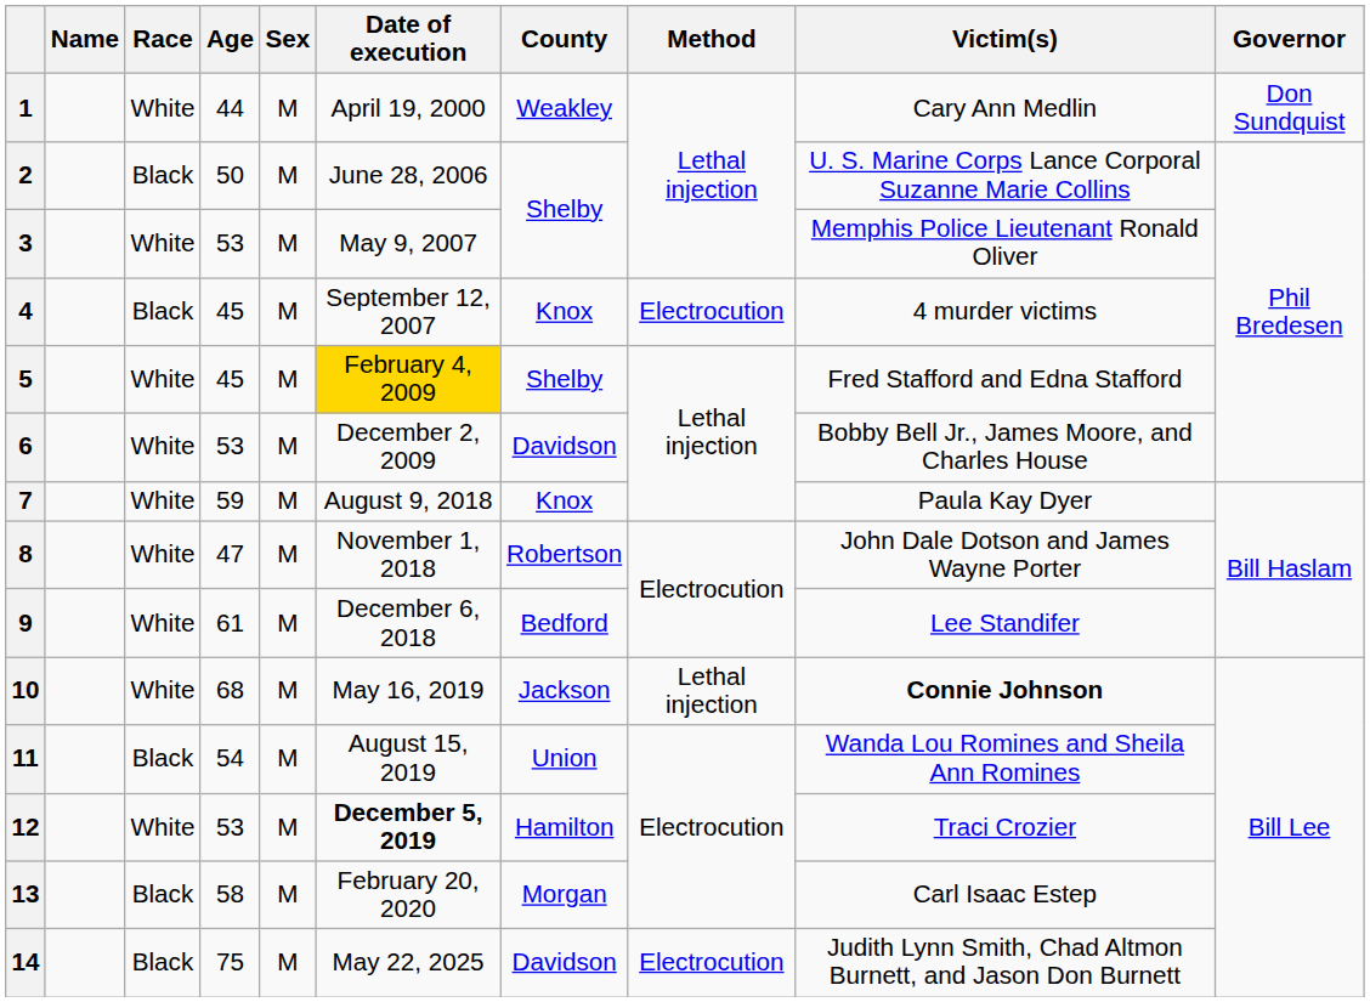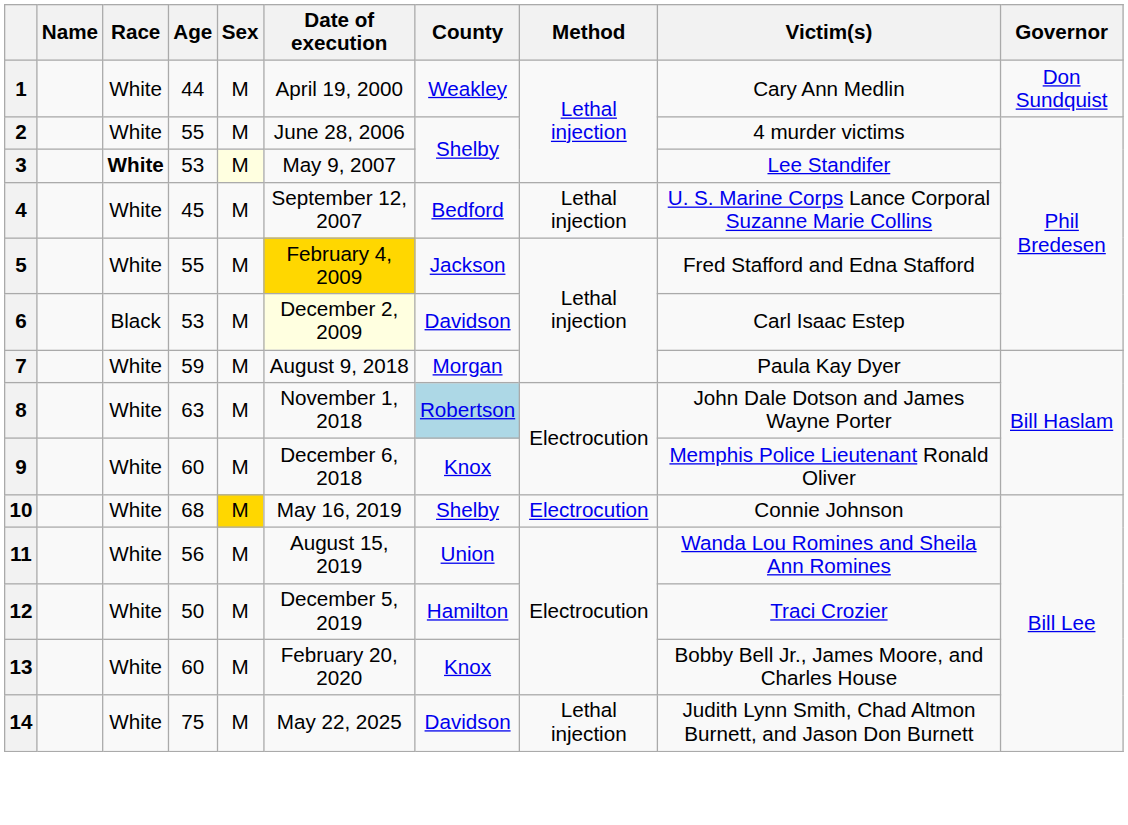 <table class="wikitable sortable" style="text-align:center;">
 <tr>
 <th scope="col"></th>
 <th scope="col">Name</th>
 <th scope="col">Race</th>
 <th scope="col">Age</th>
 <th scope="col">Sex</th>
 <th scope="col" data-sort-type="date">Date of execution</th>
 <th scope="col">County</th>
 <th scope="col">Method</th>
 <th scope="col">Victim(s)</th>
 <th scope="col">Governor</th>
 </tr>
 <tr>
 <th scope="row">1</th>
 <td></td>
 <td>White</td>
 <td>44</td>
 <td>M</td>
 <td>April 19, 2000</td>
 <td><a href='#'>Weakley</a></td>
 <td rowspan="3"><a href='#'>Lethal injection</a></td>
 <td>Cary Ann Medlin</td>
 <td><a href='#'>Don Sundquist</a></td>
 </tr>
 <tr>
 <th scope="row">2</th>
 <td></td>
-<td>Black</td>
-<td>50</td>
+<td>White</td>
+<td>55</td>
 <td>M</td>
 <td>June 28, 2006</td>
 <td rowspan="2"><a href='#'>Shelby</a></td>
-<td><a href='#'>U. S. Marine Corps</a> Lance Corporal <a href='#'>Suzanne Marie Collins</a></td>
+<td>4 murder victims</td>
 <td rowspan="5"><a href='#'>Phil Bredesen</a></td>
 </tr>
 <tr>
 <th scope="row">3</th>
 <td></td>
-<td>White</td>
+<td><strong>White</strong></td>
 <td>53</td>
-<td>M</td>
+<td style="background: lightyellow;">M</td>
 <td>May 9, 2007</td>
-<td><a href='#'>Memphis Police Lieutenant</a> Ronald Oliver</td>
+<td><a href='#'>Lee Standifer</a></td>
 </tr>
 <tr>
 <th scope="row">4</th>
 <td></td>
-<td>Black</td>
+<td>White</td>
 <td>45</td>
 <td>M</td>
 <td>September 12, 2007</td>
-<td><a href='#'>Knox</a></td>
-<td><a href='#'>Electrocution</a></td>
-<td>4 murder victims</td>
+<td><a href='#'>Bedford</a></td>
+<td>Lethal injection</td>
+<td><a href='#'>U. S. Marine Corps</a> Lance Corporal <a href='#'>Suzanne Marie Collins</a></td>
 </tr>
 <tr>
 <th scope="row">5</th>
 <td></td>
 <td>White</td>
-<td>45</td>
+<td>55</td>
 <td>M</td>
 <td style="background: gold;">February 4, 2009</td>
-<td><a href='#'>Shelby</a></td>
+<td><a href='#'>Jackson</a></td>
 <td rowspan="3">Lethal injection</td>
 <td>Fred Stafford and Edna Stafford</td>
 </tr>
 <tr>
 <th scope="row">6</th>
 <td></td>
-<td>White</td>
+<td>Black</td>
 <td>53</td>
 <td>M</td>
-<td>December 2, 2009</td>
+<td style="background: lightyellow;">December 2, 2009</td>
 <td><a href='#'>Davidson</a></td>
-<td>Bobby Bell Jr., James Moore, and Charles House</td>
+<td>Carl Isaac Estep</td>
 </tr>
 <tr>
 <th scope="row">7</th>
 <td></td>
 <td>White</td>
 <td>59</td>
 <td>M</td>
 <td>August 9, 2018</td>
-<td><a href='#'>Knox</a></td>
+<td><a href='#'>Morgan</a></td>
 <td>Paula Kay Dyer</td>
 <td rowspan="3"><a href='#'>Bill Haslam</a></td>
 </tr>
 <tr>
 <th scope="row">8</th>
 <td></td>
 <td>White</td>
-<td>47</td>
+<td>63</td>
 <td>M</td>
 <td>November 1, 2018</td>
-<td><a href='#'>Robertson</a></td>
+<td style="background: lightblue;"><a href='#'>Robertson</a></td>
 <td rowspan="2">Electrocution</td>
 <td>John Dale Dotson and James Wayne Porter</td>
 </tr>
 <tr>
 <th scope="row">9</th>
 <td></td>
 <td>White</td>
-<td>61</td>
+<td>60</td>
 <td>M</td>
 <td>December 6, 2018</td>
-<td><a href='#'>Bedford</a></td>
-<td><a href='#'>Lee Standifer</a></td>
+<td><a href='#'>Knox</a></td>
+<td><a href='#'>Memphis Police Lieutenant</a> Ronald Oliver</td>
 </tr>
 <tr>
 <th scope="row">10</th>
 <td></td>
 <td>White</td>
 <td>68</td>
-<td>M</td>
+<td style="background: gold;">M</td>
 <td>May 16, 2019</td>
-<td><a href='#'>Jackson</a></td>
-<td>Lethal injection</td>
-<td><strong>Connie Johnson</strong></td>
+<td><a href='#'>Shelby</a></td>
+<td><a href='#'>Electrocution</a></td>
+<td>Connie Johnson</td>
 <td rowspan="5"><a href='#'>Bill Lee</a></td>
 </tr>
 <tr>
 <th scope="row">11</th>
 <td></td>
-<td>Black</td>
-<td>54</td>
+<td>White</td>
+<td>56</td>
 <td>M</td>
 <td>August 15, 2019</td>
 <td><a href='#'>Union</a></td>
 <td rowspan="3">Electrocution</td>
 <td><a href='#'>Wanda Lou Romines and Sheila Ann Romines</a></td>
 </tr>
 <tr>
 <th scope="row">12</th>
 <td></td>
 <td>White</td>
-<td>53</td>
+<td>50</td>
 <td>M</td>
-<td><strong>December 5, 2019</strong></td>
+<td>December 5, 2019</td>
 <td><a href='#'>Hamilton</a></td>
 <td><a href='#'>Traci Crozier</a></td>
 </tr>
 <tr>
 <th scope="row">13</th>
 <td></td>
-<td>Black</td>
-<td>58</td>
+<td>White</td>
+<td>60</td>
 <td>M</td>
 <td>February 20, 2020</td>
-<td><a href='#'>Morgan</a></td>
-<td>Carl Isaac Estep</td>
+<td><a href='#'>Knox</a></td>
+<td>Bobby Bell Jr., James Moore, and Charles House</td>
 </tr>
 <tr>
 <th scope="row">14</th>
 <td></td>
-<td>Black</td>
+<td>White</td>
 <td>75</td>
 <td>M</td>
 <td>May 22, 2025</td>
 <td><a href='#'>Davidson</a></td>
-<td><a href='#'>Electrocution</a></td>
+<td>Lethal injection</td>
 <td>Judith Lynn Smith, Chad Altmon Burnett, and Jason Don Burnett</td>
 </tr>
 </table>
